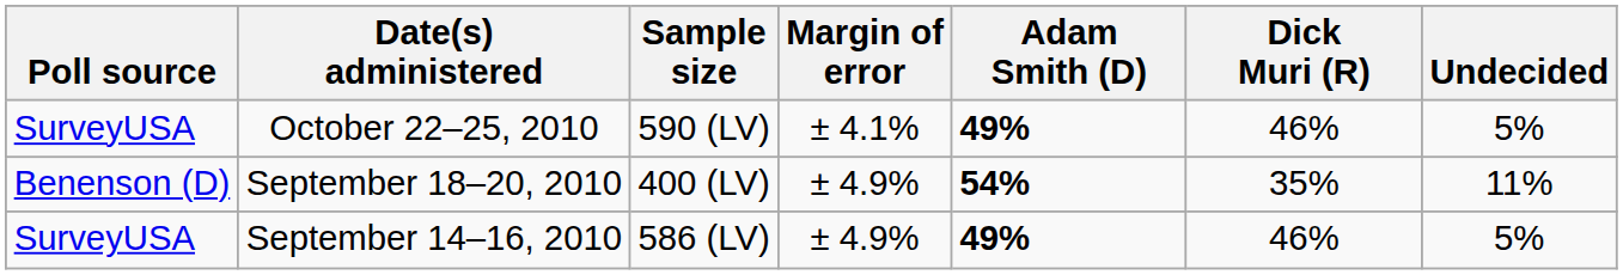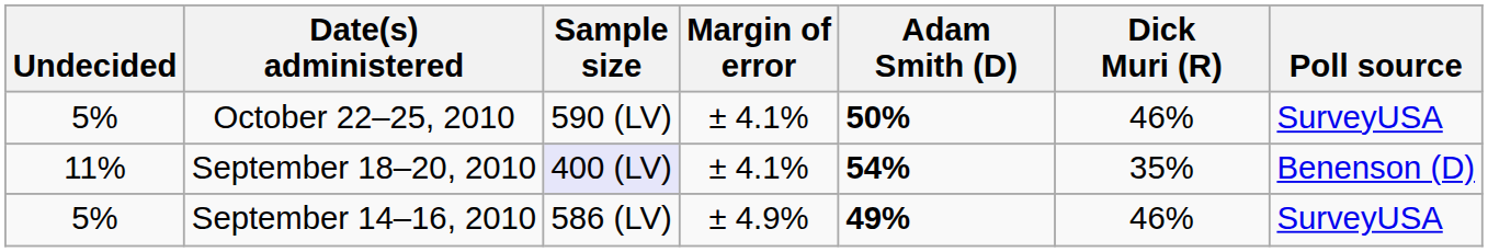 <table class="wikitable">
 <tr valign= bottom>
-<th>Poll source</th>
+<th>Undecided</th>
 <th>Date(s)<br>administered</th>
 <th>Sample<br>size</th>
 <th>Margin of<br>error</th>
 <th style="width:100px;">Adam<br>Smith (D)</th>
 <th style="width:100px;">Dick<br>Muri (R)</th>
-<th>Undecided</th>
+<th>Poll source</th>
 </tr>
 <tr>
-<td><a href='#'>SurveyUSA</a></td>
+<td align=center>5%</td>
 <td align=center>October 22–25, 2010</td>
 <td align=center>590 (LV)</td>
 <td align=center>± 4.1%</td>
-<td><strong>49%</strong></td>
+<td><strong>50%</strong></td>
 <td align=center>46%</td>
-<td align=center>5%</td>
+<td><a href='#'>SurveyUSA</a></td>
 </tr>
 <tr>
-<td><a href='#'>Benenson (D)</a></td>
+<td align=center>11%</td>
 <td align=center>September 18–20, 2010</td>
-<td align=center>400 (LV)</td>
-<td align=center>± 4.9%</td>
+<td align=center style="background: lavender;">400 (LV)</td>
+<td align=center>± 4.1%</td>
 <td><strong>54%</strong></td>
 <td align=center>35%</td>
-<td align=center>11%</td>
+<td><a href='#'>Benenson (D)</a></td>
 </tr>
 <tr>
-<td><a href='#'>SurveyUSA</a></td>
+<td align=center>5%</td>
 <td align=center>September 14–16, 2010</td>
 <td align=center>586 (LV)</td>
 <td align=center>± 4.9%</td>
 <td><strong>49%</strong></td>
 <td align=center>46%</td>
-<td align=center>5%</td>
+<td><a href='#'>SurveyUSA</a></td>
 </tr>
 </table>
